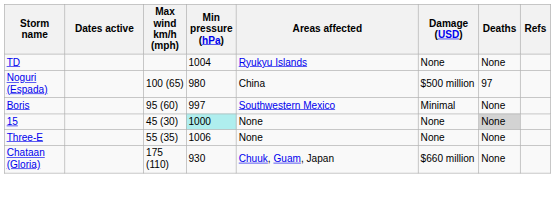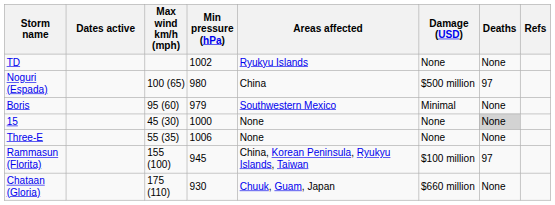 <table class="wikitable sortable">
 <tr>
 <th width="10%"><strong>Storm name</strong></th>
 <th width="13%"><strong>Dates active</strong></th>
 <th width="7%"><strong>Max wind km/h (mph)</strong></th>
 <th width="5%"><strong>Min pressure (<a href='#'>hPa</a>)</strong></th>
 <th width="30%" class="unsortable"><strong>Areas affected</strong></th>
 <th width="10%"><strong>Damage (<a href='#'>USD</a>)</strong></th>
 <th width="5%"><strong>Deaths</strong></th>
 <th width="5%" class="unsortable"><strong>Refs</strong></th>
 </tr>
 <tr>
 <td><a href='#'>TD</a></td>
 <td></td>
 <td></td>
-<td>1004</td>
+<td>1002</td>
 <td><a href='#'>Ryukyu Islands</a></td>
 <td>None</td>
 <td>None</td>
 <td></td>
 </tr>
 <tr>
 <td><a href='#'>Noguri (Espada)</a></td>
 <td></td>
 <td>100 (65)</td>
 <td>980</td>
 <td>China</td>
 <td>$500 million</td>
 <td>97</td>
 <td></td>
 </tr>
 <tr>
 <td><a href='#'>Boris</a></td>
 <td></td>
 <td>95 (60)</td>
-<td>997</td>
+<td>979</td>
 <td><a href='#'>Southwestern Mexico</a></td>
 <td>Minimal</td>
 <td>None</td>
 <td></td>
 </tr>
 <tr>
 <td><a href='#'>15</a></td>
 <td></td>
 <td>45 (30)</td>
-<td style="background: paleturquoise;">1000</td>
+<td>1000</td>
 <td>None</td>
 <td>None</td>
 <td style="background: lightgrey;">None</td>
 <td></td>
 </tr>
 <tr>
 <td><a href='#'>Three-E</a></td>
 <td></td>
 <td>55 (35)</td>
 <td>1006</td>
 <td>None</td>
 <td>None</td>
 <td>None</td>
 <td></td>
 </tr>
 <tr>
+<td><a href='#'>Rammasun (Florita)</a></td>
+<td></td>
+<td>155 (100)</td>
+<td>945</td>
+<td>China, <a href='#'>Korean Peninsula</a>, <a href='#'>Ryukyu Islands</a>, <a href='#'>Taiwan</a></td>
+<td>$100 million</td>
+<td>97</td>
+<td></td>
+</tr>
+<tr>
 <td><a href='#'>Chataan (Gloria)</a></td>
 <td></td>
 <td>175 (110)</td>
 <td>930</td>
 <td><a href='#'>Chuuk</a>, <a href='#'>Guam</a>, Japan</td>
 <td>$660 million</td>
 <td>None</td>
 <td></td>
 </tr>
 </table>
